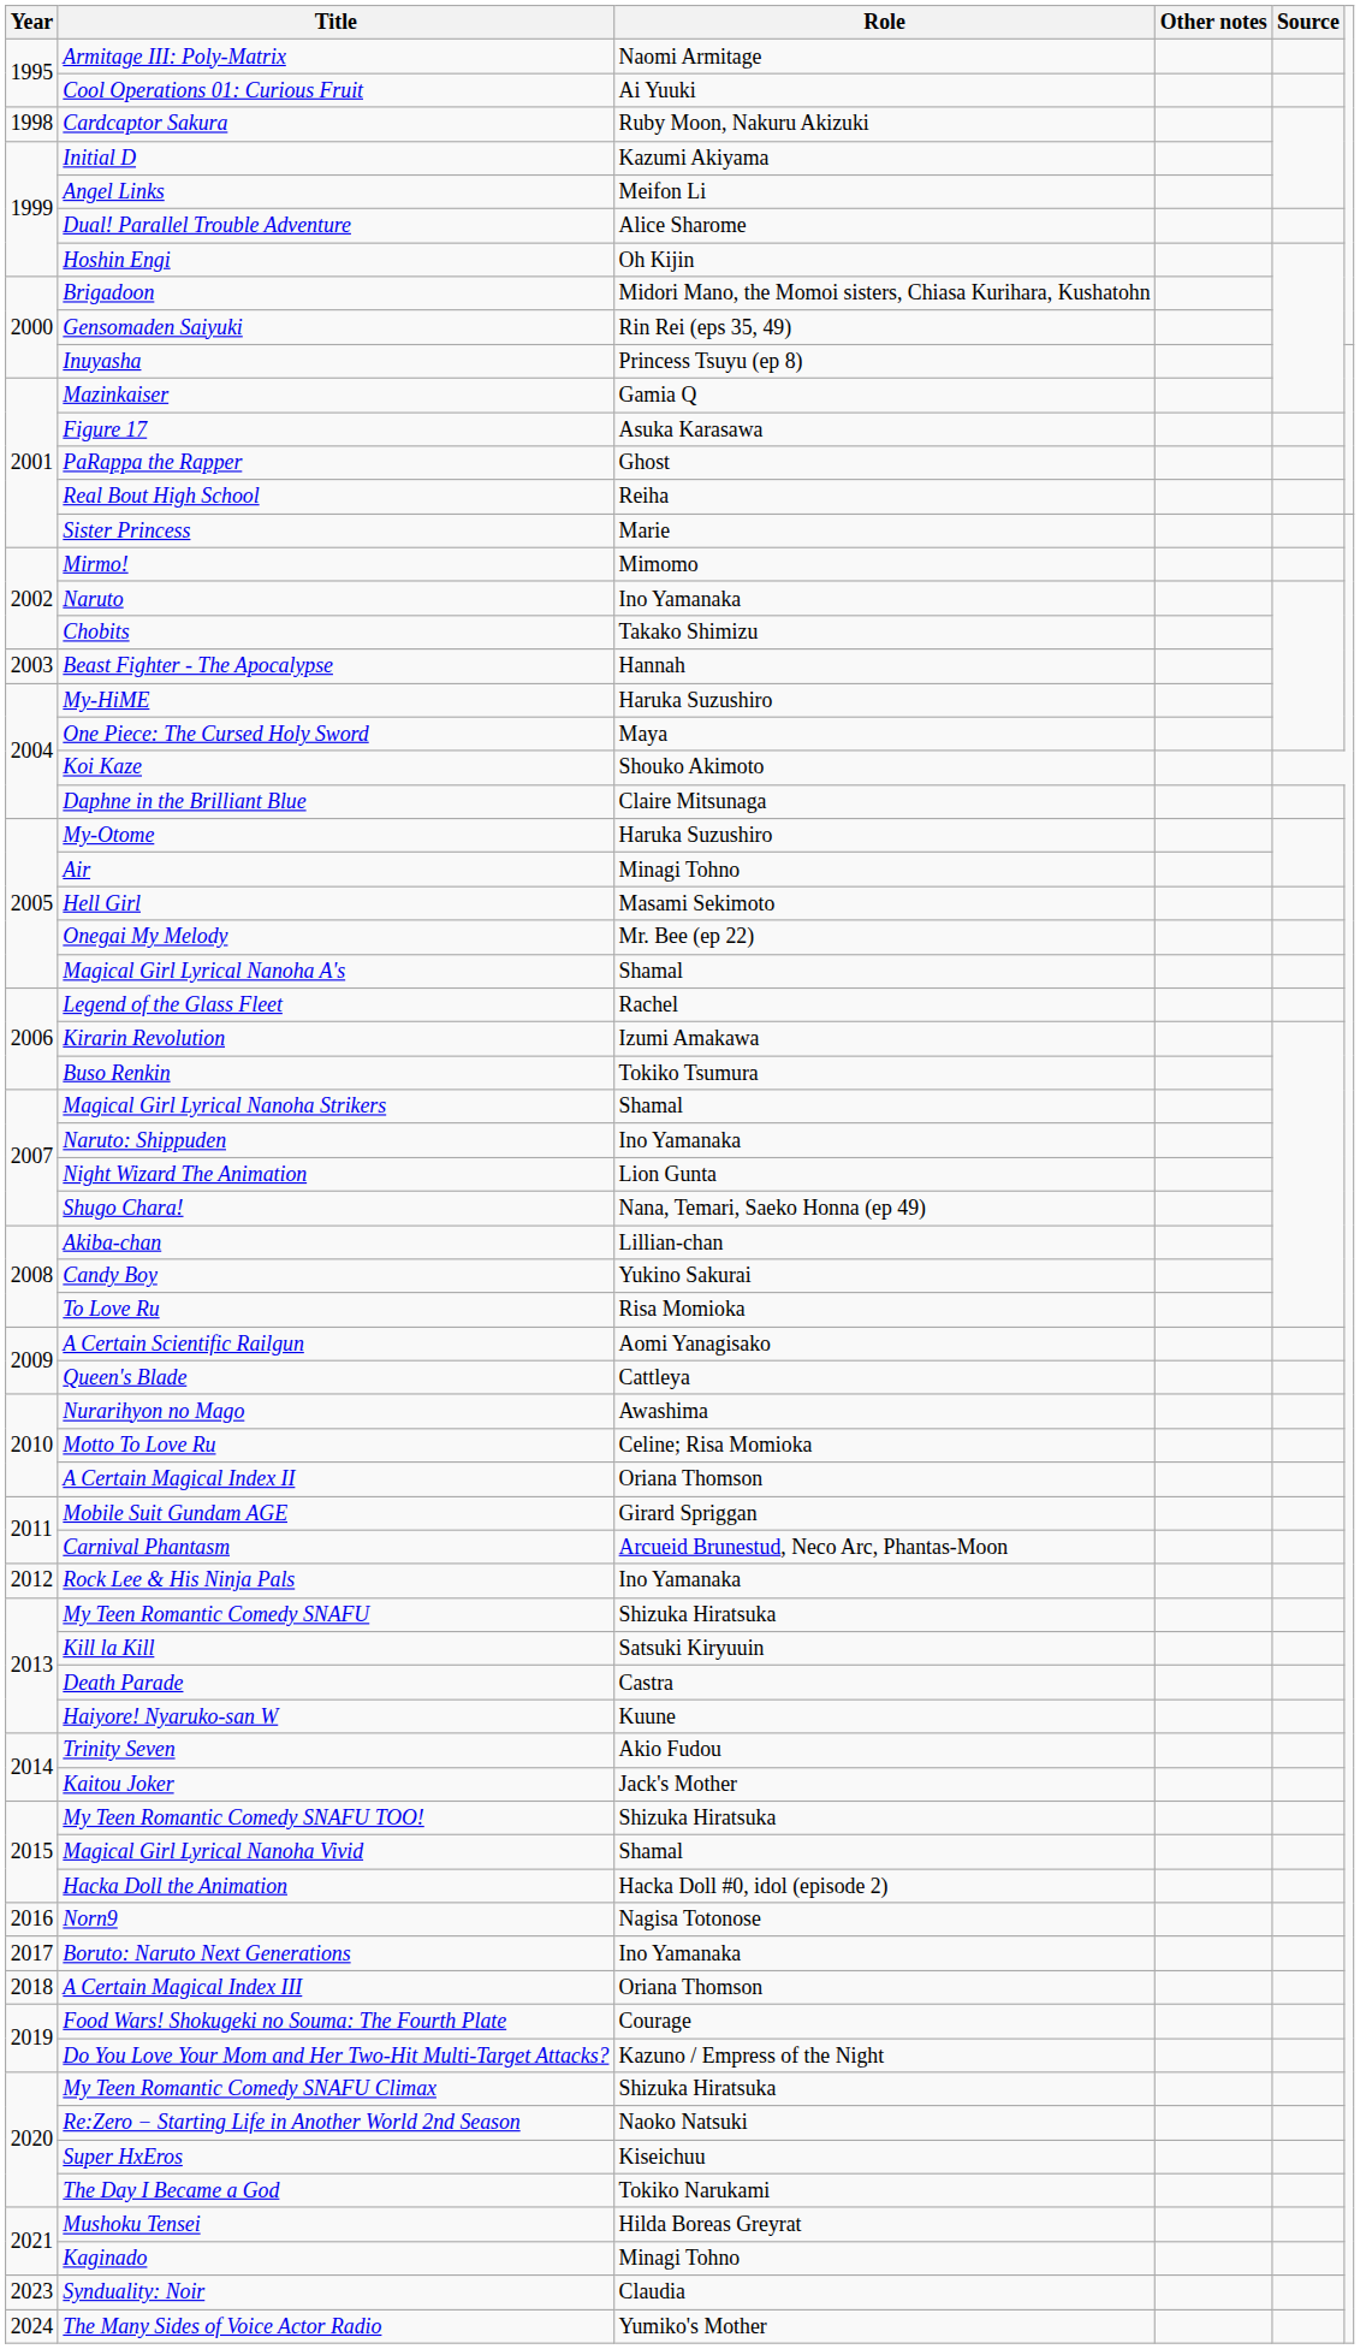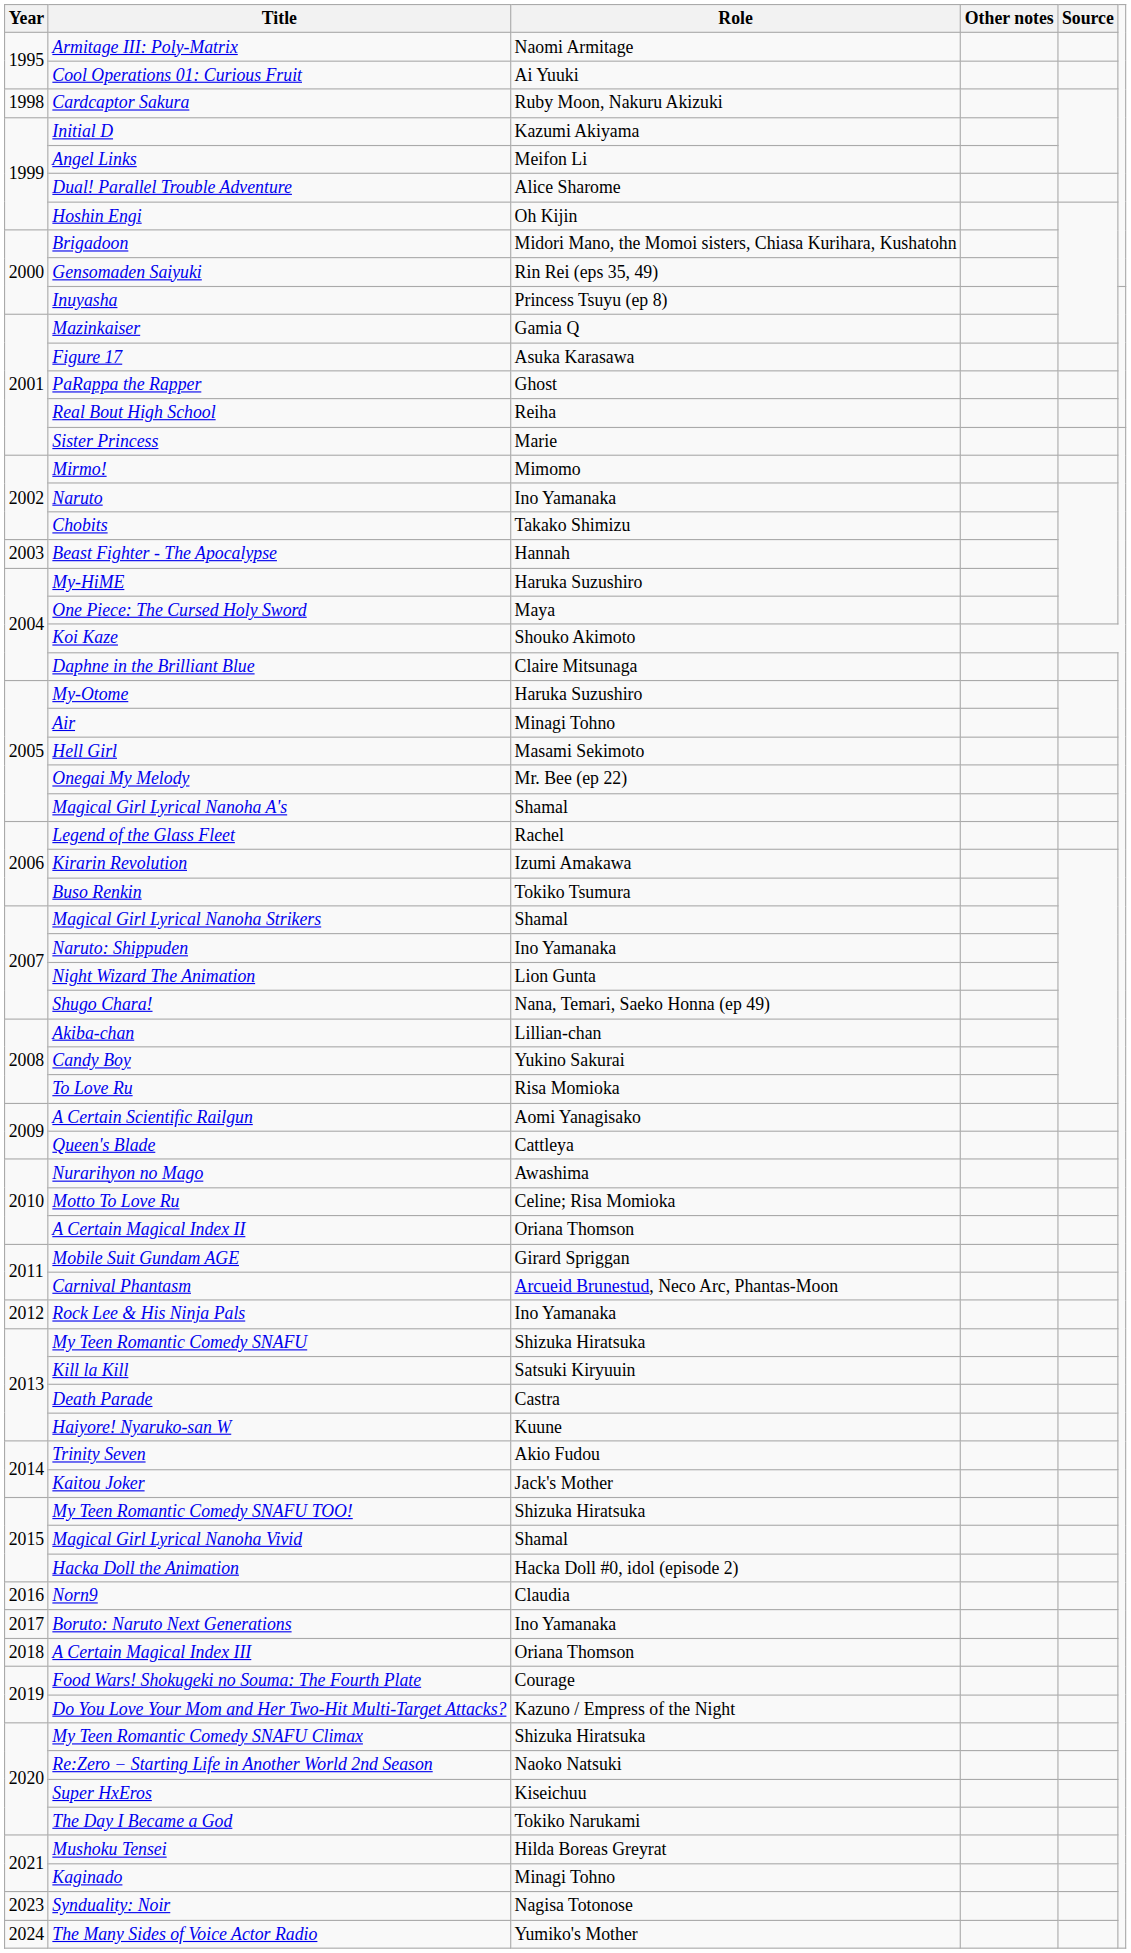 <table class="wikitable">
 <tr>
 <th>Year</th>
 <th>Title</th>
 <th>Role</th>
 <th>Other notes</th>
 <th>Source</th>
 </tr>
 <tr>
 <td rowspan="2">1995</td>
 <td><em><a href='#'>Armitage III: Poly-Matrix</a></em></td>
 <td>Naomi Armitage</td>
 <td></td>
 <td></td>
 </tr>
 <tr>
 <td><em><a href='#'>Cool Operations 01: Curious Fruit</a></em></td>
 <td>Ai Yuuki</td>
 <td></td>
 <td></td>
 </tr>
 <tr>
 <td>1998</td>
 <td><em><a href='#'>Cardcaptor Sakura</a></em></td>
 <td>Ruby Moon, Nakuru Akizuki</td>
 <td></td>
 <td rowspan="3"></td>
 </tr>
 <tr>
 <td rowspan="4">1999</td>
 <td><em><a href='#'>Initial D</a></em></td>
 <td>Kazumi Akiyama</td>
 <td></td>
 </tr>
 <tr>
 <td><em><a href='#'>Angel Links</a></em></td>
 <td>Meifon Li</td>
 <td></td>
 </tr>
 <tr>
 <td><em><a href='#'>Dual! Parallel Trouble Adventure</a></em></td>
 <td>Alice Sharome</td>
 <td></td>
 <td></td>
 </tr>
 <tr>
 <td><em><a href='#'>Hoshin Engi</a></em></td>
 <td>Oh Kijin</td>
 <td></td>
 <td rowspan="5"></td>
 </tr>
 <tr>
 <td rowspan="3">2000</td>
 <td><em><a href='#'>Brigadoon</a></em></td>
 <td>Midori Mano, the Momoi sisters, Chiasa Kurihara, Kushatohn</td>
 <td></td>
 </tr>
 <tr>
 <td><em><a href='#'>Gensomaden Saiyuki</a></em></td>
 <td>Rin Rei (eps 35, 49)</td>
 <td></td>
 </tr>
 <tr>
 <td><em><a href='#'>Inuyasha</a></em></td>
 <td>Princess Tsuyu (ep 8)</td>
 <td></td>
 <td rowspan="5"></td>
 </tr>
 <tr>
 <td rowspan="5">2001</td>
 <td><em><a href='#'>Mazinkaiser</a></em></td>
 <td>Gamia Q</td>
 <td></td>
 </tr>
 <tr>
 <td><em><a href='#'>Figure 17</a></em></td>
 <td>Asuka Karasawa</td>
 <td></td>
 </tr>
 <tr>
 <td><em><a href='#'>PaRappa the Rapper</a></em></td>
 <td>Ghost</td>
 <td></td>
 <td></td>
 </tr>
 <tr>
 <td><em><a href='#'>Real Bout High School</a></em></td>
 <td>Reiha</td>
 <td></td>
 <td></td>
 </tr>
 <tr>
 <td><em><a href='#'>Sister Princess</a></em></td>
 <td>Marie</td>
 <td></td>
 <td></td>
 </tr>
 <tr>
 <td rowspan="3">2002</td>
 <td><em><a href='#'>Mirmo!</a></em></td>
 <td>Mimomo</td>
 <td></td>
 <td></td>
 </tr>
 <tr>
 <td><em><a href='#'>Naruto</a></em></td>
 <td>Ino Yamanaka</td>
 <td></td>
 <td rowspan="5"></td>
 </tr>
 <tr>
 <td><em><a href='#'>Chobits</a></em></td>
 <td>Takako Shimizu</td>
 <td></td>
 </tr>
 <tr>
 <td rowspan="1">2003</td>
 <td><em><a href='#'>Beast Fighter - The Apocalypse</a></em></td>
 <td>Hannah</td>
 <td></td>
 </tr>
 <tr>
 <td rowspan="4">2004</td>
 <td><em><a href='#'>My-HiME</a></em></td>
 <td>Haruka Suzushiro</td>
 <td></td>
 </tr>
 <tr>
 <td><em><a href='#'>One Piece: The Cursed Holy Sword</a></em></td>
 <td>Maya</td>
 <td></td>
 </tr>
 <tr>
 <td><em><a href='#'>Koi Kaze</a></em></td>
 <td>Shouko Akimoto</td>
 <td></td>
 </tr>
 <tr>
 <td><em><a href='#'>Daphne in the Brilliant Blue</a></em></td>
 <td>Claire Mitsunaga</td>
 <td></td>
 <td></td>
 </tr>
 <tr>
 <td rowspan="5">2005</td>
 <td><em><a href='#'>My-Otome</a></em></td>
 <td>Haruka Suzushiro</td>
 <td></td>
 <td rowspan="2"></td>
 </tr>
 <tr>
 <td><em><a href='#'>Air</a></em></td>
 <td>Minagi Tohno</td>
 <td></td>
 </tr>
 <tr>
 <td><em><a href='#'>Hell Girl</a></em></td>
 <td>Masami Sekimoto</td>
 <td></td>
 <td></td>
 </tr>
 <tr>
 <td><em><a href='#'>Onegai My Melody</a></em></td>
 <td>Mr. Bee (ep 22)</td>
 <td></td>
 <td></td>
 </tr>
 <tr>
 <td><em><a href='#'>Magical Girl Lyrical Nanoha A's</a></em></td>
 <td>Shamal</td>
 <td></td>
 <td></td>
 </tr>
 <tr>
 <td rowspan="3">2006</td>
 <td><em><a href='#'>Legend of the Glass Fleet</a></em></td>
 <td>Rachel</td>
 <td></td>
 <td></td>
 </tr>
 <tr>
 <td><em><a href='#'>Kirarin Revolution</a></em></td>
 <td>Izumi Amakawa</td>
 <td></td>
 <td rowspan="9"></td>
 </tr>
 <tr>
 <td><em><a href='#'>Buso Renkin</a></em></td>
 <td>Tokiko Tsumura</td>
 <td></td>
 </tr>
 <tr>
 <td rowspan="4">2007</td>
 <td><em><a href='#'>Magical Girl Lyrical Nanoha Strikers</a></em></td>
 <td>Shamal</td>
 <td></td>
 </tr>
 <tr>
 <td><em><a href='#'>Naruto: Shippuden</a></em></td>
 <td>Ino Yamanaka</td>
 <td></td>
 </tr>
 <tr>
 <td><em><a href='#'>Night Wizard The Animation</a></em></td>
 <td>Lion Gunta</td>
 <td></td>
 </tr>
 <tr>
 <td><em><a href='#'>Shugo Chara!</a></em></td>
 <td>Nana, Temari, Saeko Honna (ep 49)</td>
 <td></td>
 </tr>
 <tr>
 <td rowspan="3">2008</td>
 <td><em><a href='#'>Akiba-chan</a></em></td>
 <td>Lillian-chan</td>
 <td></td>
 </tr>
 <tr>
 <td><em><a href='#'>Candy Boy</a></em></td>
 <td>Yukino Sakurai</td>
 <td></td>
 </tr>
 <tr>
 <td><em><a href='#'>To Love Ru</a></em></td>
 <td>Risa Momioka</td>
 <td></td>
 </tr>
 <tr>
 <td rowspan="2">2009</td>
 <td><em><a href='#'>A Certain Scientific Railgun</a></em></td>
 <td>Aomi Yanagisako</td>
 <td></td>
 <td></td>
 </tr>
 <tr>
 <td><em><a href='#'>Queen's Blade</a></em></td>
 <td>Cattleya</td>
 <td></td>
 <td></td>
 </tr>
 <tr>
 <td rowspan="3">2010</td>
 <td><em><a href='#'>Nurarihyon no Mago</a></em></td>
 <td>Awashima</td>
 <td></td>
 <td></td>
 </tr>
 <tr>
 <td><em><a href='#'>Motto To Love Ru</a></em></td>
 <td>Celine; Risa Momioka</td>
 <td></td>
 <td></td>
 </tr>
 <tr>
 <td><em><a href='#'>A Certain Magical Index II</a></em></td>
 <td>Oriana Thomson</td>
 <td></td>
 <td></td>
 </tr>
 <tr>
 <td rowspan="2">2011</td>
 <td><em><a href='#'>Mobile Suit Gundam AGE</a></em></td>
 <td>Girard Spriggan</td>
 <td></td>
 <td></td>
 </tr>
 <tr>
 <td><em><a href='#'>Carnival Phantasm</a></em></td>
 <td><a href='#'>Arcueid Brunestud</a>, Neco Arc, Phantas-Moon</td>
 <td></td>
 <td></td>
 </tr>
 <tr>
 <td>2012</td>
 <td><em><a href='#'>Rock Lee & His Ninja Pals</a></em></td>
 <td>Ino Yamanaka</td>
 <td></td>
 <td></td>
 </tr>
 <tr>
 <td rowspan="4">2013</td>
 <td><em><a href='#'>My Teen Romantic Comedy SNAFU</a></em></td>
 <td>Shizuka Hiratsuka</td>
 <td></td>
 <td></td>
 </tr>
 <tr>
 <td><em><a href='#'>Kill la Kill</a></em></td>
 <td>Satsuki Kiryuuin</td>
 <td></td>
 <td></td>
 </tr>
 <tr>
 <td><em><a href='#'>Death Parade</a></em></td>
 <td>Castra</td>
 <td></td>
 <td></td>
 </tr>
 <tr>
 <td><em><a href='#'>Haiyore! Nyaruko-san W</a></em></td>
 <td>Kuune</td>
 <td></td>
 <td></td>
 </tr>
 <tr>
 <td rowspan="2">2014</td>
 <td><em><a href='#'>Trinity Seven</a></em></td>
 <td>Akio Fudou</td>
 <td></td>
 <td></td>
 </tr>
 <tr>
 <td><em><a href='#'>Kaitou Joker</a></em></td>
 <td>Jack's Mother</td>
 <td></td>
 <td></td>
 </tr>
 <tr>
 <td rowspan="3">2015</td>
 <td><em><a href='#'>My Teen Romantic Comedy SNAFU TOO!</a></em></td>
 <td>Shizuka Hiratsuka</td>
 <td></td>
 <td></td>
 </tr>
 <tr>
 <td><em><a href='#'>Magical Girl Lyrical Nanoha Vivid</a></em></td>
 <td>Shamal</td>
 <td></td>
 <td></td>
 </tr>
 <tr>
 <td><em><a href='#'>Hacka Doll the Animation</a></em></td>
 <td>Hacka Doll #0, idol (episode 2)</td>
 <td></td>
 <td></td>
 </tr>
 <tr>
 <td>2016</td>
 <td><em><a href='#'>Norn9</a></em></td>
-<td>Nagisa Totonose</td>
+<td>Claudia</td>
 <td></td>
 <td></td>
 </tr>
 <tr>
 <td>2017</td>
 <td><em><a href='#'>Boruto: Naruto Next Generations</a></em></td>
 <td>Ino Yamanaka</td>
 <td></td>
 <td></td>
 </tr>
 <tr>
 <td>2018</td>
 <td><em><a href='#'>A Certain Magical Index III</a></em></td>
 <td>Oriana Thomson</td>
 <td></td>
 <td></td>
 </tr>
 <tr>
 <td rowspan="2">2019</td>
 <td><em><a href='#'>Food Wars! Shokugeki no Souma: The Fourth Plate</a></em></td>
 <td>Courage</td>
 <td></td>
 <td></td>
 </tr>
 <tr>
 <td><em><a href='#'>Do You Love Your Mom and Her Two-Hit Multi-Target Attacks?</a></em></td>
 <td>Kazuno / Empress of the Night</td>
 <td></td>
 <td></td>
 </tr>
 <tr>
 <td rowspan="4">2020</td>
 <td><em><a href='#'>My Teen Romantic Comedy SNAFU Climax</a></em></td>
 <td>Shizuka Hiratsuka</td>
 <td></td>
 <td></td>
 </tr>
 <tr>
 <td><em><a href='#'>Re:Zero − Starting Life in Another World 2nd Season</a></em></td>
 <td>Naoko Natsuki</td>
 <td></td>
 <td></td>
 </tr>
 <tr>
 <td><em><a href='#'>Super HxEros</a></em></td>
 <td>Kiseichuu</td>
 <td></td>
 <td></td>
 </tr>
 <tr>
 <td><em><a href='#'>The Day I Became a God</a></em></td>
 <td>Tokiko Narukami</td>
 <td></td>
 <td></td>
 </tr>
 <tr>
 <td rowspan="2">2021</td>
 <td><em><a href='#'>Mushoku Tensei</a></em></td>
 <td>Hilda Boreas Greyrat</td>
 <td></td>
 <td></td>
 </tr>
 <tr>
 <td><em><a href='#'>Kaginado</a></em></td>
 <td>Minagi Tohno</td>
 <td></td>
 <td></td>
 </tr>
 <tr>
 <td>2023</td>
 <td><em><a href='#'>Synduality: Noir</a></em></td>
-<td>Claudia</td>
+<td>Nagisa Totonose</td>
 <td></td>
 <td></td>
 </tr>
 <tr>
 <td>2024</td>
 <td><em><a href='#'>The Many Sides of Voice Actor Radio</a></em></td>
 <td>Yumiko's Mother</td>
 <td></td>
 <td></td>
 </tr>
 </table>
